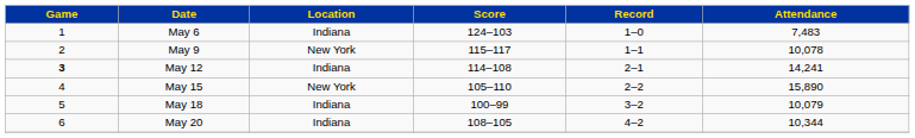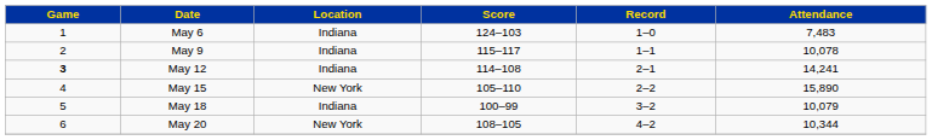 <table class="wikitable" width="80%">
 <tr align="center"  style="background:#0032A0;color:#FEDD00;">
 <td><strong>Game</strong></td>
 <td><strong>Date</strong></td>
 <td><strong>Location</strong></td>
 <td><strong>Score</strong></td>
 <td><strong>Record</strong></td>
 <td><strong>Attendance</strong></td>
 </tr>
 <tr style="text-align:center;" bgcolor="">
 <td>1</td>
 <td>May 6</td>
 <td>Indiana</td>
 <td>124–103</td>
 <td>1–0</td>
 <td>7,483</td>
 </tr>
 <tr align="center" bgcolor="">
 <td>2</td>
 <td>May 9</td>
-<td>New York</td>
+<td>Indiana</td>
 <td>115–117</td>
 <td>1–1</td>
 <td>10,078</td>
 </tr>
 <tr align="center" bgcolor="">
 <td><strong>3</strong></td>
 <td>May 12</td>
 <td>Indiana</td>
 <td>114–108</td>
 <td>2–1</td>
 <td>14,241</td>
 </tr>
 <tr align="center" bgcolor="">
 <td>4</td>
 <td>May 15</td>
 <td>New York</td>
 <td>105–110</td>
 <td>2–2</td>
 <td>15,890</td>
 </tr>
 <tr align="center" bgcolor="">
 <td>5</td>
 <td>May 18</td>
 <td>Indiana</td>
 <td>100–99</td>
 <td>3–2</td>
 <td>10,079</td>
 </tr>
 <tr align="center" bgcolor="">
 <td>6</td>
 <td>May 20</td>
-<td>Indiana</td>
+<td>New York</td>
 <td>108–105</td>
 <td>4–2</td>
 <td>10,344</td>
 </tr>
 <tr align="center" bgcolor="">
 </tr>
 </table>
